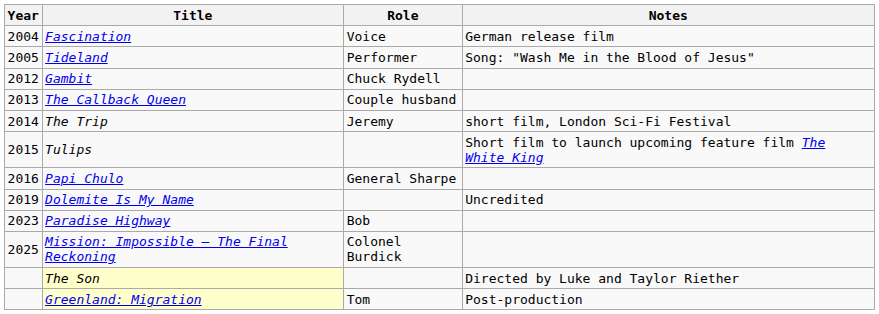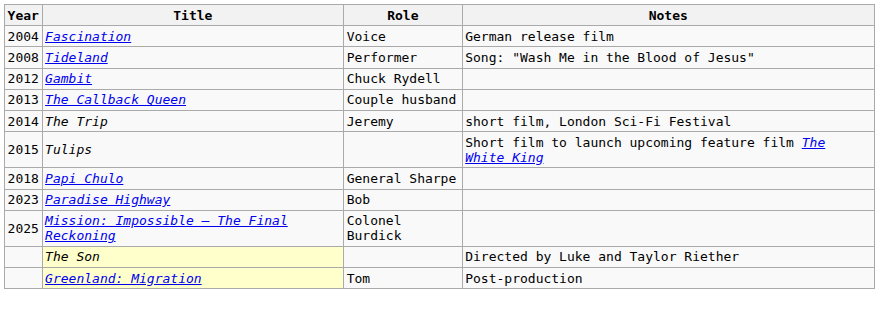 <table class="wikitable">
 <tr>
 <th>Year</th>
 <th>Title</th>
 <th>Role</th>
 <th>Notes</th>
 </tr>
 <tr>
 <td>2004</td>
 <td><em><a href='#'>Fascination</a></em></td>
 <td>Voice</td>
 <td>German release film</td>
 </tr>
 <tr>
-<td>2005</td>
+<td>2008</td>
 <td><em><a href='#'>Tideland</a></em></td>
 <td>Performer</td>
 <td>Song: "Wash Me in the Blood of Jesus"</td>
 </tr>
 <tr>
 <td>2012</td>
 <td><em><a href='#'>Gambit</a></em></td>
 <td>Chuck Rydell</td>
 <td></td>
 </tr>
 <tr>
 <td>2013</td>
 <td><em><a href='#'>The Callback Queen</a></em></td>
 <td>Couple husband</td>
 <td></td>
 </tr>
 <tr>
 <td>2014</td>
 <td><em>The Trip</em></td>
 <td>Jeremy</td>
 <td>short film, London Sci-Fi Festival</td>
 </tr>
 <tr>
 <td>2015</td>
 <td><em>Tulips</em></td>
 <td></td>
 <td>Short film to launch upcoming feature film <em><a href='#'>The White King</a></em></td>
 </tr>
 <tr>
-<td>2016</td>
+<td>2018</td>
 <td><em><a href='#'>Papi Chulo</a></em></td>
 <td>General Sharpe</td>
 <td></td>
-</tr>
-<tr>
-<td>2019</td>
-<td><em><a href='#'>Dolemite Is My Name</a></em></td>
-<td></td>
-<td>Uncredited</td>
 </tr>
 <tr>
 <td>2023</td>
 <td><em><a href='#'>Paradise Highway</a></em></td>
 <td>Bob</td>
 <td></td>
 </tr>
 <tr>
 <td>2025</td>
 <td><em><a href='#'>Mission: Impossible – The Final Reckoning</a></em></td>
 <td>Colonel Burdick</td>
 <td></td>
 </tr>
 <tr>
 <td></td>
 <td style="background:#FFFFCC;"><em>The Son</em> </td>
 <td></td>
 <td>Directed by Luke and Taylor Riether</td>
 </tr>
 <tr>
 <td></td>
 <td style="background:#FFFFCC;"><em><a href='#'>Greenland: Migration</a></em> </td>
 <td>Tom</td>
 <td>Post-production</td>
 </tr>
 </table>
